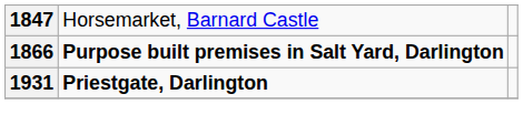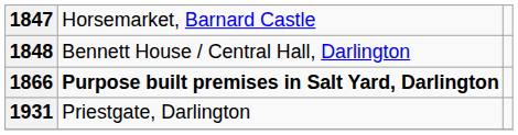 <table class="wikitable">
 <tr>
 <th>1847</th>
 <td>Horsemarket, <a href='#'>Barnard Castle</a></td>
+<td></td>
+</tr>
+<tr>
+<th>1848</th>
+<td>Bennett House / Central Hall, <a href='#'>Darlington</a></td>
 <td></td>
 </tr>
 <tr>
 <th>1866</th>
 <td><strong>Purpose built premises in Salt Yard, Darlington</strong></td>
 <td></td>
 </tr>
 <tr>
 <th>1931</th>
-<td><strong>Priestgate, Darlington</strong></td>
+<td>Priestgate, Darlington</td>
 <td></td>
 </tr>
 <tr>
 </tr>
 </table>
